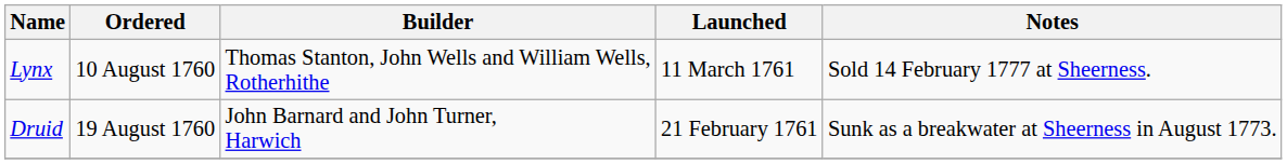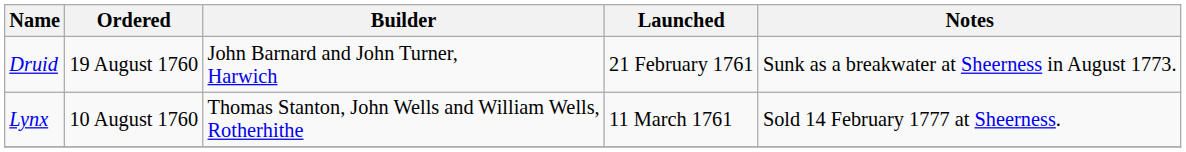 <table class="wikitable" style="text-align:left">
 <tr>
 <th>Name</th>
 <th>Ordered</th>
 <th>Builder</th>
 <th>Launched</th>
 <th>Notes</th>
 </tr>
 <tr>
+<td><a href='#'><em>Druid</em></a></td>
+<td>19 August 1760</td>
+<td>John Barnard and John Turner,<br><a href='#'>Harwich</a></td>
+<td>21 February 1761</td>
+<td>Sunk as a breakwater at <a href='#'>Sheerness</a> in August 1773.</td>
+</tr>
+<tr>
 <td><a href='#'><em>Lynx</em></a></td>
 <td>10 August 1760</td>
 <td>Thomas Stanton, John Wells and William Wells,<br><a href='#'>Rotherhithe</a></td>
 <td>11 March 1761</td>
 <td>Sold 14 February 1777 at <a href='#'>Sheerness</a>.</td>
 </tr>
 <tr>
-<td><a href='#'><em>Druid</em></a></td>
-<td>19 August 1760</td>
-<td>John Barnard and John Turner,<br><a href='#'>Harwich</a></td>
-<td>21 February 1761</td>
-<td>Sunk as a breakwater at <a href='#'>Sheerness</a> in August 1773.</td>
-</tr>
-<tr>
 </tr>
 </table>
